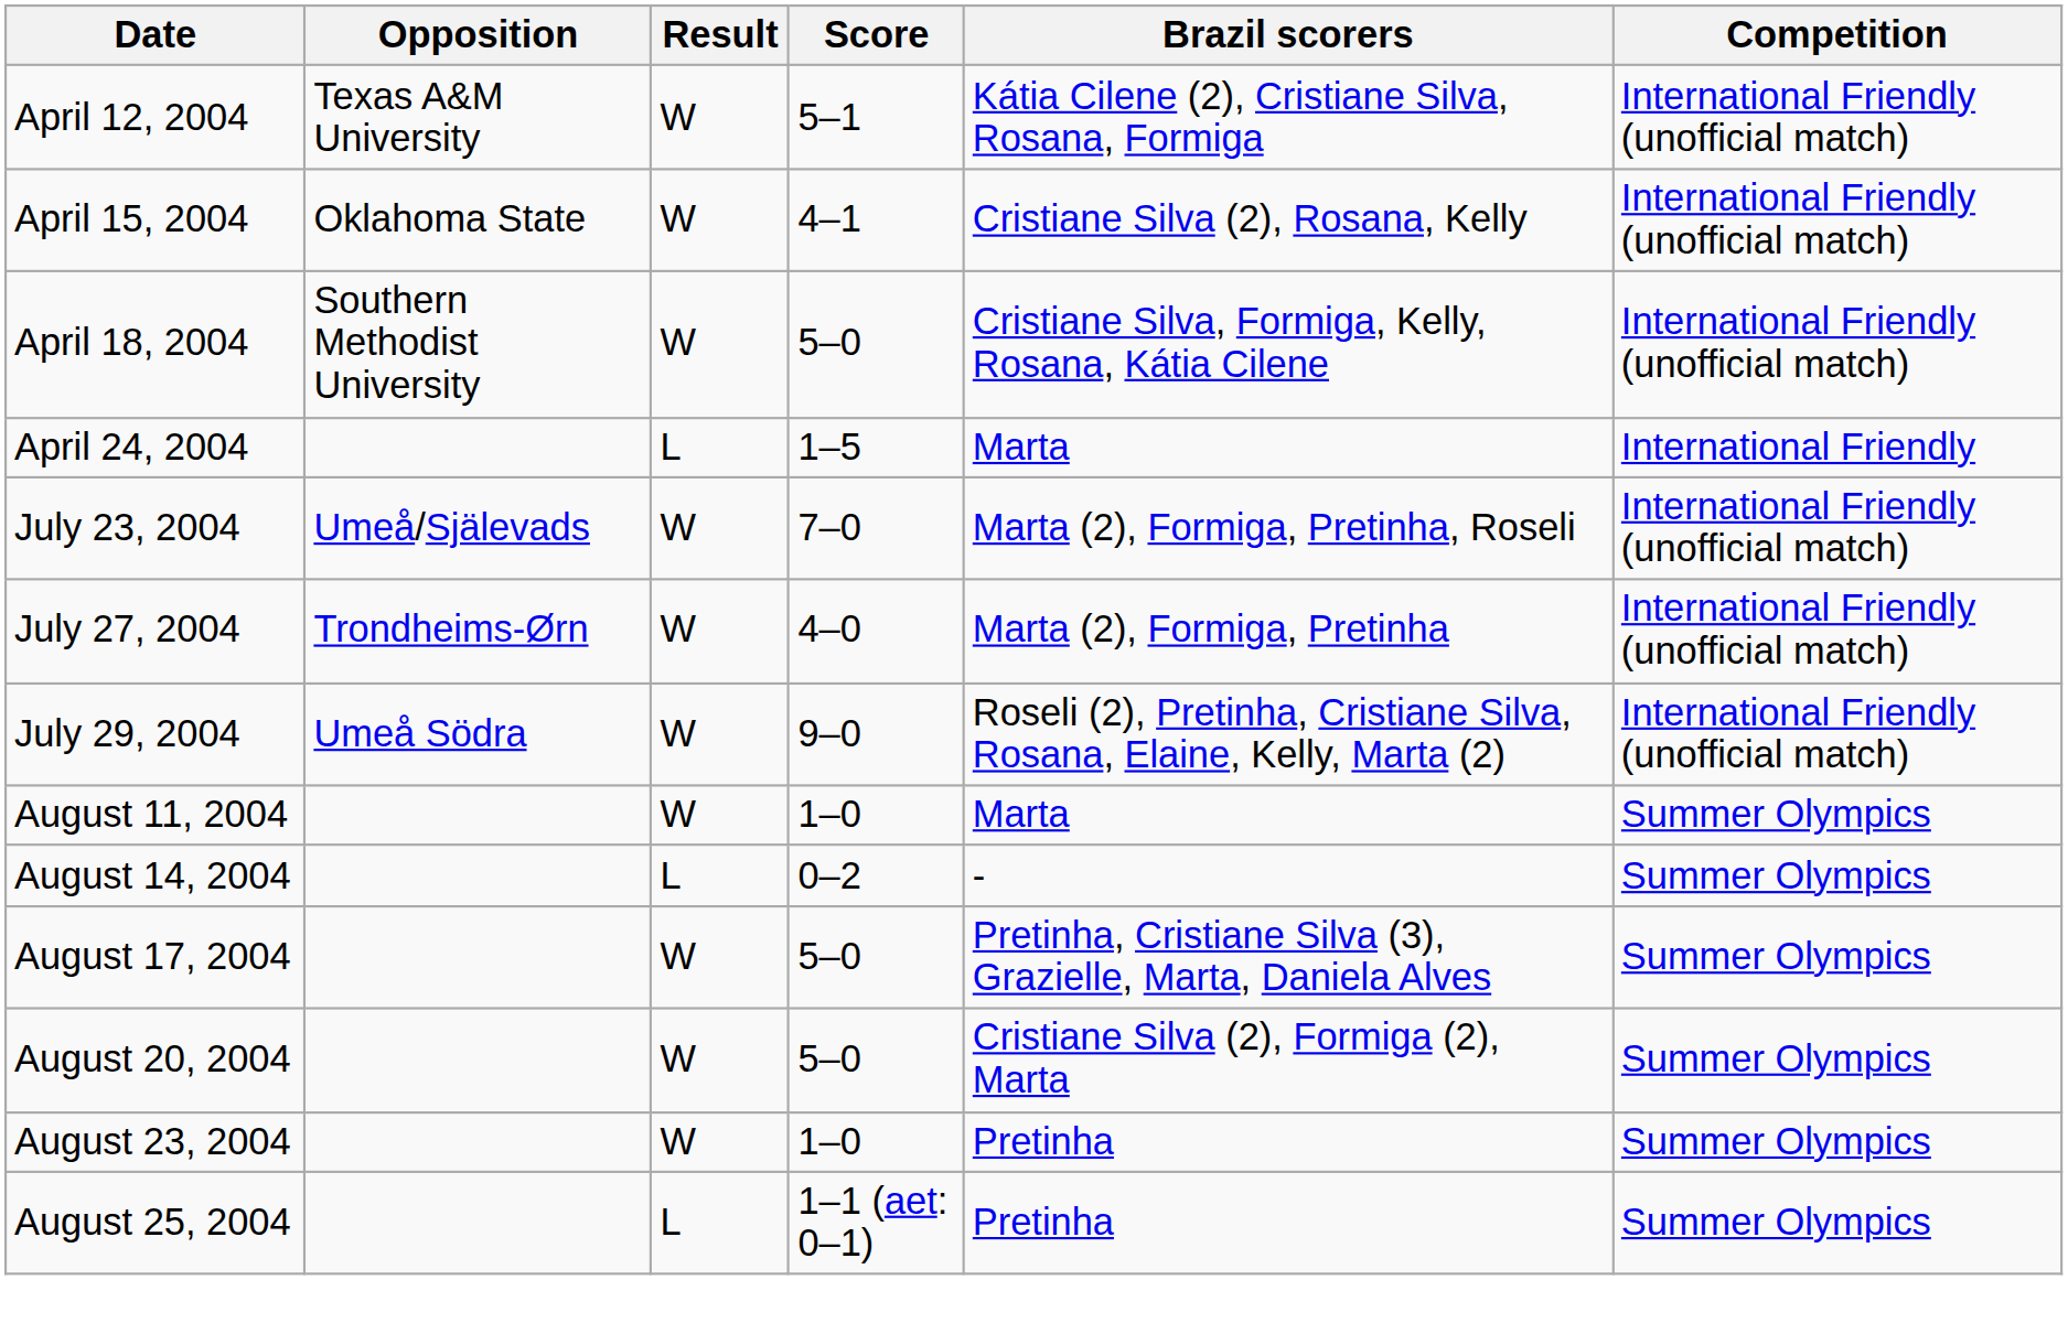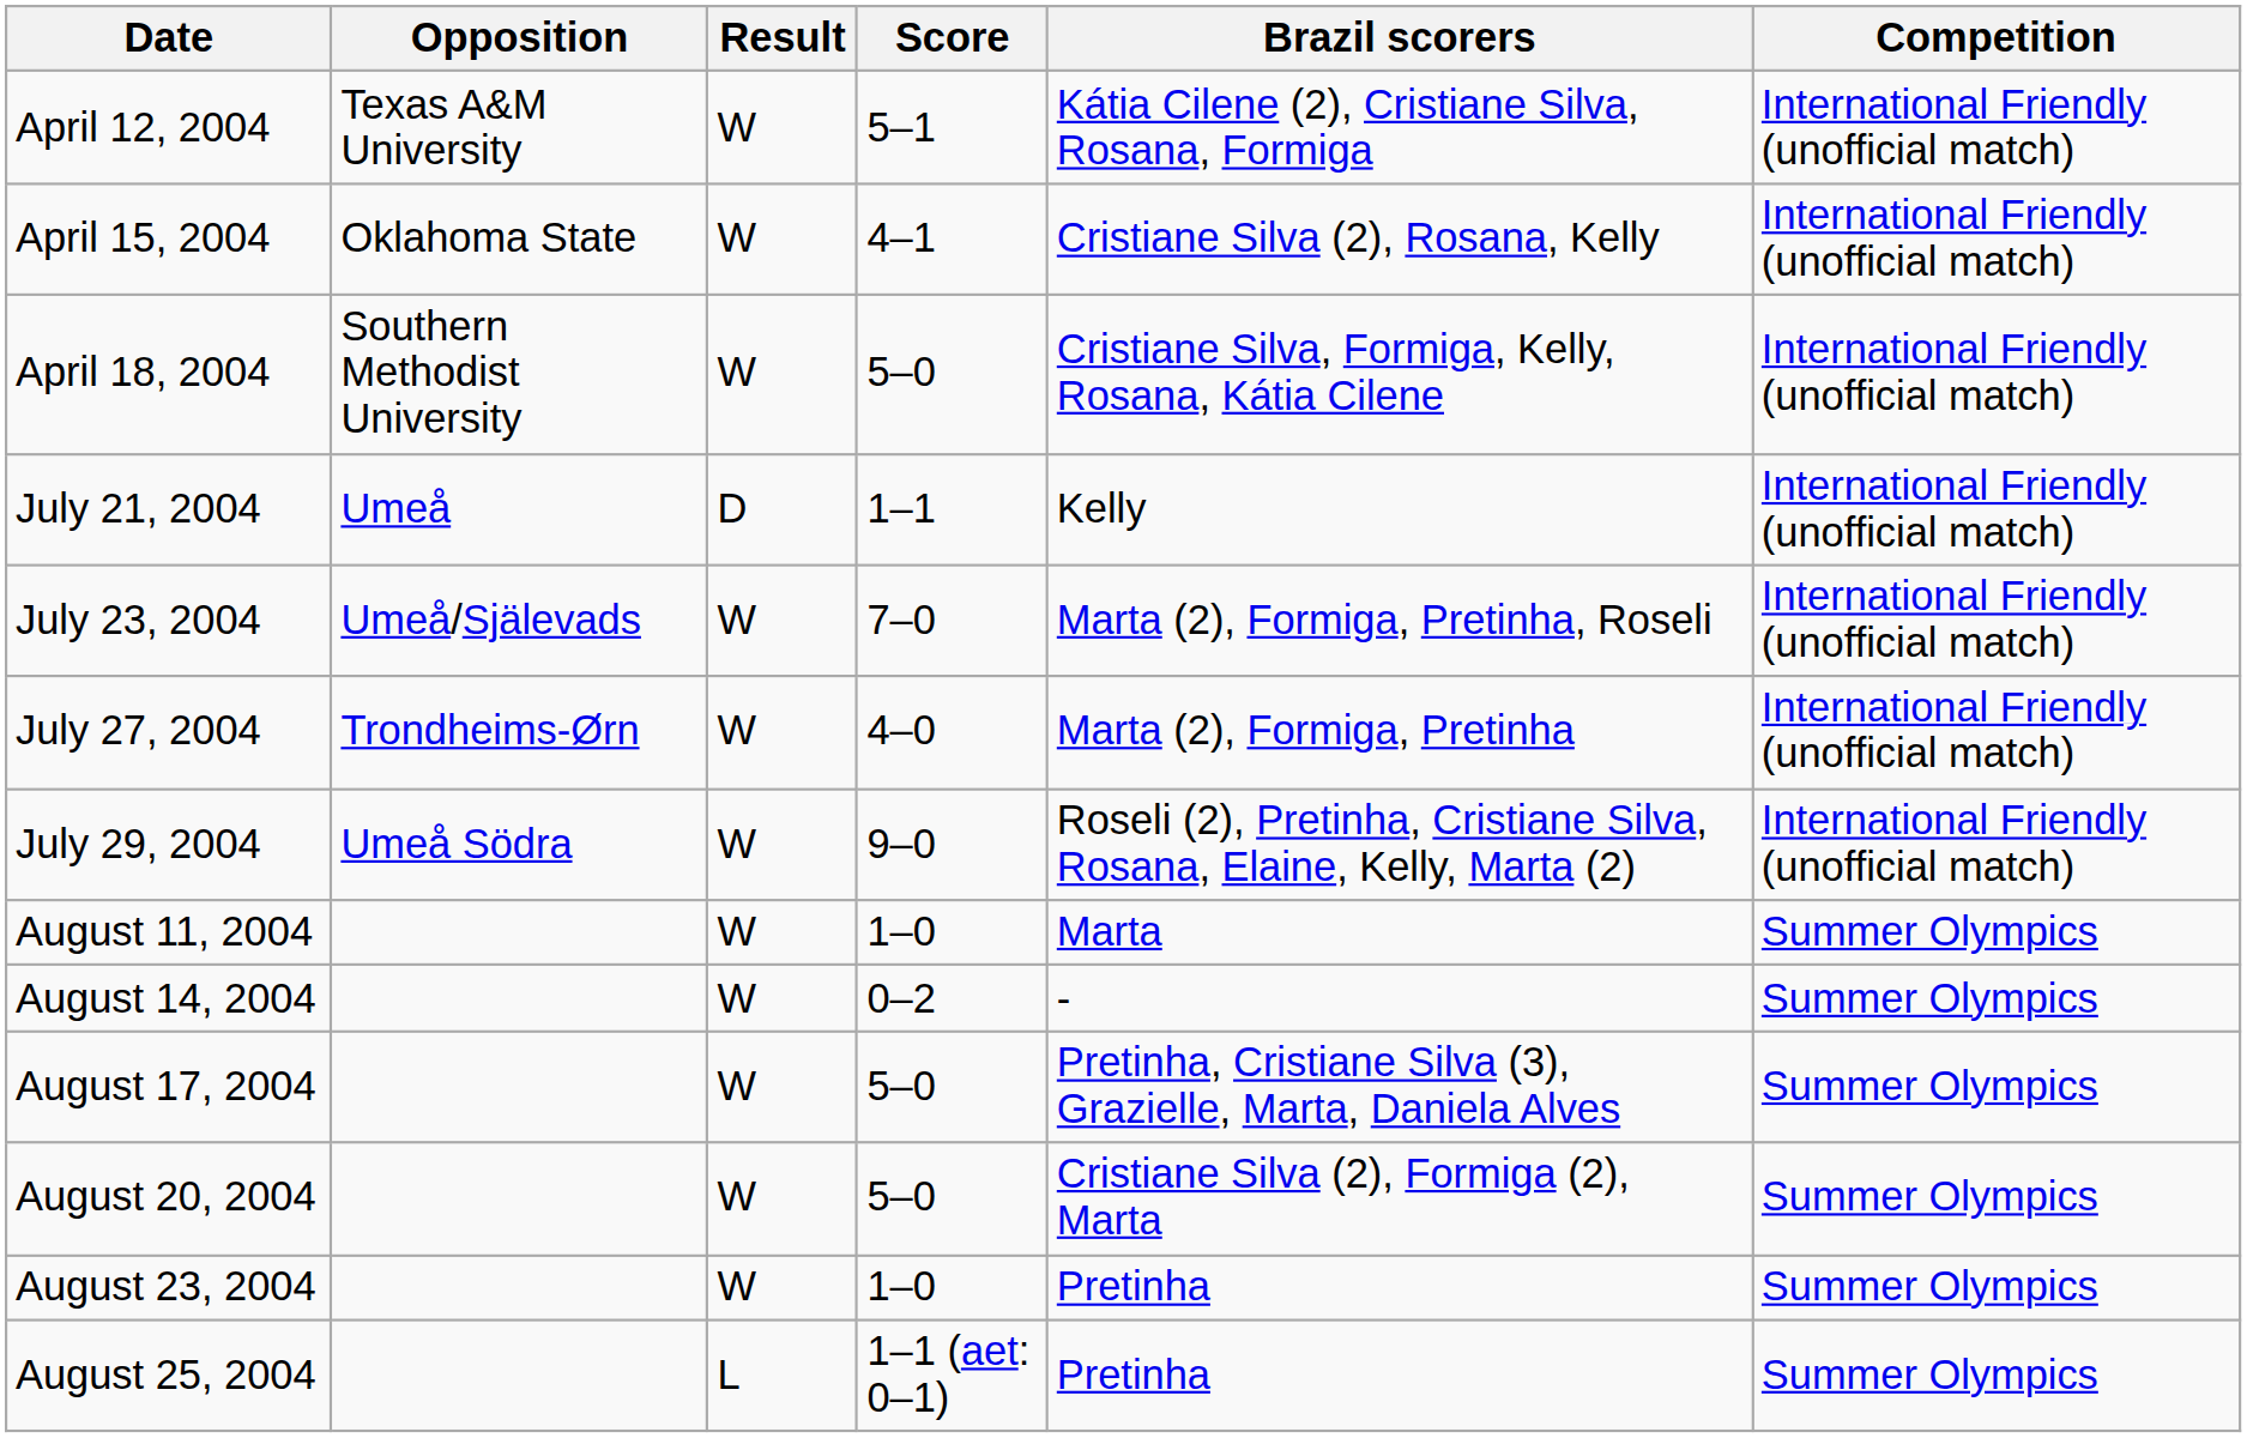 <table class="wikitable" style="text-align: left;">
 <tr>
 <th width=12%>Date</th>
 <th width=12%>Opposition</th>
 <th width=1%>Result</th>
 <th width=7%>Score</th>
 <th width=26%>Brazil scorers</th>
 <th width=18%>Competition</th>
 </tr>
 <tr>
 <td>April 12, 2004</td>
 <td> Texas A&M University</td>
 <td>W</td>
 <td>5–1</td>
 <td><a href='#'>Kátia Cilene</a> (2), <a href='#'>Cristiane Silva</a>, <a href='#'>Rosana</a>, <a href='#'>Formiga</a></td>
 <td><a href='#'>International Friendly</a> (unofficial match)</td>
 </tr>
 <tr>
 <td>April 15, 2004</td>
 <td> Oklahoma State</td>
 <td>W</td>
 <td>4–1</td>
 <td><a href='#'>Cristiane Silva</a> (2), <a href='#'>Rosana</a>, Kelly</td>
 <td><a href='#'>International Friendly</a> (unofficial match)</td>
 </tr>
 <tr>
 <td>April 18, 2004</td>
 <td> Southern Methodist University</td>
 <td>W</td>
 <td>5–0</td>
 <td><a href='#'>Cristiane Silva</a>, <a href='#'>Formiga</a>, Kelly, <a href='#'>Rosana</a>, <a href='#'>Kátia Cilene</a></td>
 <td><a href='#'>International Friendly</a> (unofficial match)</td>
 </tr>
 <tr>
-<td>April 24, 2004</td>
-<td></td>
-<td>L</td>
-<td>1–5</td>
-<td><a href='#'>Marta</a></td>
-<td><a href='#'>International Friendly</a></td>
+<td>July 21, 2004</td>
+<td> <a href='#'>Umeå</a></td>
+<td>D</td>
+<td>1–1</td>
+<td>Kelly</td>
+<td><a href='#'>International Friendly</a> (unofficial match)</td>
 </tr>
 <tr>
 <td>July 23, 2004</td>
 <td> <a href='#'>Umeå</a>/<a href='#'>Själevads</a></td>
 <td>W</td>
 <td>7–0</td>
 <td><a href='#'>Marta</a> (2), <a href='#'>Formiga</a>, <a href='#'>Pretinha</a>, Roseli</td>
 <td><a href='#'>International Friendly</a> (unofficial match)</td>
 </tr>
 <tr>
 <td>July 27, 2004</td>
 <td> <a href='#'>Trondheims-Ørn</a></td>
 <td>W</td>
 <td>4–0</td>
 <td><a href='#'>Marta</a> (2), <a href='#'>Formiga</a>, <a href='#'>Pretinha</a></td>
 <td><a href='#'>International Friendly</a> (unofficial match)</td>
 </tr>
 <tr>
 <td>July 29, 2004</td>
 <td> <a href='#'>Umeå Södra</a></td>
 <td>W</td>
 <td>9–0</td>
 <td>Roseli (2), <a href='#'>Pretinha</a>, <a href='#'>Cristiane Silva</a>, <a href='#'>Rosana</a>, <a href='#'>Elaine</a>, Kelly, <a href='#'>Marta</a> (2)</td>
 <td><a href='#'>International Friendly</a> (unofficial match)</td>
 </tr>
 <tr>
 <td>August 11, 2004</td>
 <td></td>
 <td>W</td>
 <td>1–0</td>
 <td><a href='#'>Marta</a></td>
 <td><a href='#'>Summer Olympics</a></td>
 </tr>
 <tr>
 <td>August 14, 2004</td>
 <td></td>
-<td>L</td>
+<td>W</td>
 <td>0–2</td>
 <td>-</td>
 <td><a href='#'>Summer Olympics</a></td>
 </tr>
 <tr>
 <td>August 17, 2004</td>
 <td></td>
 <td>W</td>
 <td>5–0</td>
 <td><a href='#'>Pretinha</a>, <a href='#'>Cristiane Silva</a> (3), <a href='#'>Grazielle</a>, <a href='#'>Marta</a>, <a href='#'>Daniela Alves</a></td>
 <td><a href='#'>Summer Olympics</a></td>
 </tr>
 <tr>
 <td>August 20, 2004</td>
 <td></td>
 <td>W</td>
 <td>5–0</td>
 <td><a href='#'>Cristiane Silva</a> (2), <a href='#'>Formiga</a> (2), <a href='#'>Marta</a></td>
 <td><a href='#'>Summer Olympics</a></td>
 </tr>
 <tr>
 <td>August 23, 2004</td>
 <td></td>
 <td>W</td>
 <td>1–0</td>
 <td><a href='#'>Pretinha</a></td>
 <td><a href='#'>Summer Olympics</a></td>
 </tr>
 <tr>
 <td>August 25, 2004</td>
 <td></td>
 <td>L</td>
 <td>1–1 (<a href='#'>aet</a>: 0–1)</td>
 <td><a href='#'>Pretinha</a></td>
 <td><a href='#'>Summer Olympics</a></td>
 </tr>
 </table>
